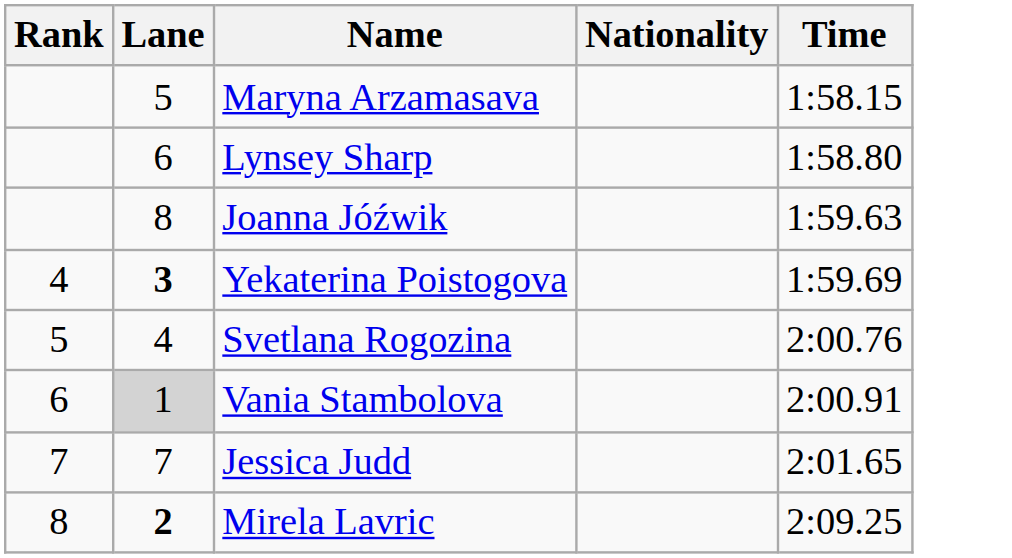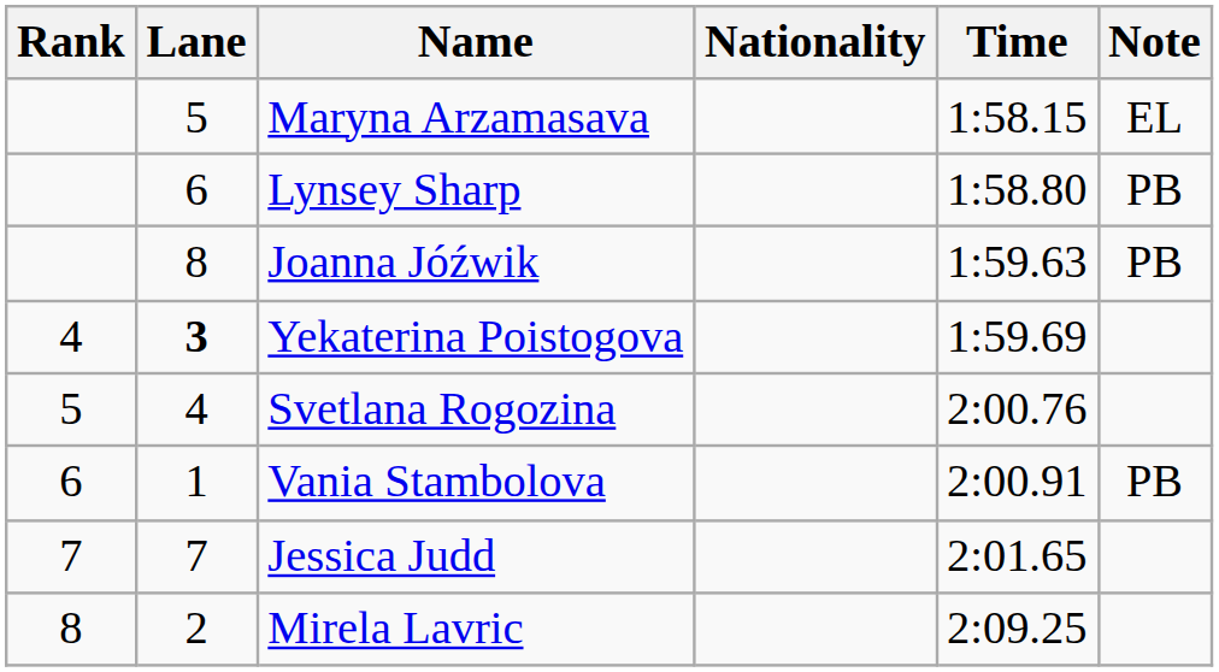 <table class="wikitable sortable" style="text-align:center">
 <tr>
 <th>Rank</th>
 <th>Lane</th>
 <th>Name</th>
 <th>Nationality</th>
 <th>Time</th>
+<th>Note</th>
 </tr>
 <tr>
 <td></td>
 <td>5</td>
 <td align=left><a href='#'>Maryna Arzamasava</a></td>
 <td align=left></td>
 <td>1:58.15</td>
+<td>EL</td>
 </tr>
 <tr>
 <td></td>
 <td>6</td>
 <td align=left><a href='#'>Lynsey Sharp</a></td>
 <td align=left></td>
 <td>1:58.80</td>
+<td>PB</td>
 </tr>
 <tr>
 <td></td>
 <td>8</td>
 <td align=left><a href='#'>Joanna Jóźwik</a></td>
 <td align=left></td>
 <td>1:59.63</td>
+<td>PB</td>
 </tr>
 <tr>
 <td>4</td>
 <td><strong>3</strong></td>
 <td align=left><a href='#'>Yekaterina Poistogova</a></td>
 <td align=left></td>
 <td>1:59.69</td>
+<td></td>
 </tr>
 <tr>
 <td>5</td>
 <td>4</td>
 <td align=left><a href='#'>Svetlana Rogozina</a></td>
 <td align=left></td>
 <td>2:00.76</td>
+<td></td>
 </tr>
 <tr>
 <td>6</td>
-<td style="background: lightgrey;">1</td>
+<td>1</td>
 <td align=left><a href='#'>Vania Stambolova</a></td>
 <td align=left></td>
 <td>2:00.91</td>
+<td>PB</td>
 </tr>
 <tr>
 <td>7</td>
 <td>7</td>
 <td align=left><a href='#'>Jessica Judd</a></td>
 <td align=left></td>
 <td>2:01.65</td>
+<td></td>
 </tr>
 <tr>
 <td>8</td>
-<td><strong>2</strong></td>
+<td>2</td>
 <td align=left><a href='#'>Mirela Lavric</a></td>
 <td align=left></td>
 <td>2:09.25</td>
+<td></td>
 </tr>
 </table>
